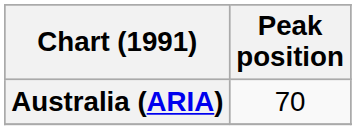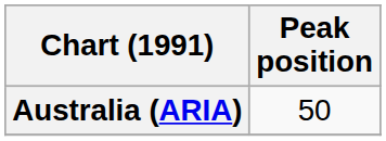 <table class="wikitable sortable plainrowheaders" style="text-align:center">
 <tr>
 <th scope="col">Chart (1991)</th>
 <th scope="col">Peak<br>position</th>
 </tr>
 <tr>
 <th scope="row">Australia (<a href='#'>ARIA</a>)</th>
-<td>70</td>
+<td>50</td>
 </tr>
 <tr>
 </tr>
 <tr>
 </tr>
 <tr>
 </tr>
 <tr>
 </tr>
 <tr>
 </tr>
 <tr>
 </tr>
 <tr>
 </tr>
 </table>
